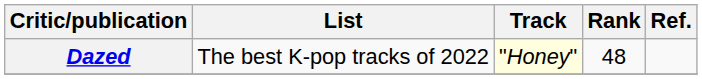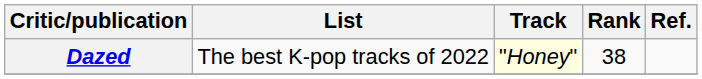 <table class="wikitable plainrowheaders" style="text-align:center">
 <tr>
 <th>Critic/publication</th>
 <th>List</th>
 <th>Track</th>
 <th>Rank</th>
 <th>Ref.</th>
 </tr>
 <tr>
 <th scope="row"><em><a href='#'>Dazed</a></em></th>
 <td>The best K-pop tracks of 2022</td>
 <td style="background: lightyellow;">"<em>Honey</em>"</td>
-<td align="center">48</td>
+<td align="center">38</td>
 <td style="text-align:center"></td>
 </tr>
 <tr>
 </tr>
 </table>
